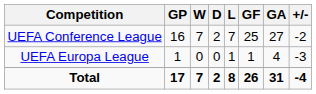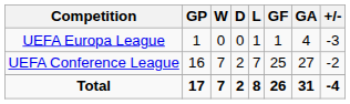 <table class="wikitable" style="text-align:center">
 <tr>
 <th>Competition</th>
 <th>GP</th>
 <th>W</th>
 <th>D</th>
 <th>L</th>
 <th>GF</th>
 <th>GA</th>
 <th>+/-</th>
 </tr>
 <tr>
+<td><a href='#'>UEFA Europa League</a></td>
+<td>1</td>
+<td>0</td>
+<td>0</td>
+<td>1</td>
+<td>1</td>
+<td>4</td>
+<td>-3</td>
+</tr>
+<tr>
 <td><a href='#'>UEFA Conference League</a></td>
 <td>16</td>
 <td>7</td>
 <td>2</td>
 <td>7</td>
 <td>25</td>
 <td>27</td>
 <td>-2</td>
-</tr>
-<tr>
-<td><a href='#'>UEFA Europa League</a></td>
-<td>1</td>
-<td>0</td>
-<td>0</td>
-<td>1</td>
-<td>1</td>
-<td>4</td>
-<td>-3</td>
 </tr>
 <tr>
 </tr>
 <tr class="unsortable">
 <td><strong>Total</strong></td>
 <td><strong>17</strong></td>
 <td><strong>7</strong></td>
 <td><strong>2</strong></td>
 <td><strong>8</strong></td>
 <td><strong>26</strong></td>
 <td><strong>31</strong></td>
 <td><strong>-4</strong></td>
 </tr>
 </table>
